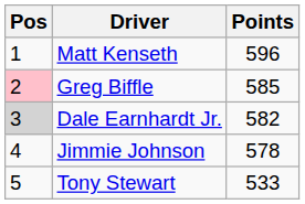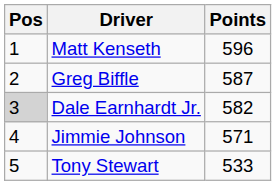 <table class="sortable wikitable " style="font-size: 95%;">
 <tr>
 <th>Pos</th>
 <th>Driver</th>
 <th>Points</th>
 </tr>
 <tr>
 <td>1</td>
 <td><a href='#'>Matt Kenseth</a></td>
 <td style="text-align:center;">596</td>
 </tr>
 <tr>
-<td style="background: pink;">2</td>
+<td>2</td>
 <td><a href='#'>Greg Biffle</a></td>
-<td style="text-align:center;">585</td>
+<td style="text-align:center;">587</td>
 </tr>
 <tr>
 <td style="background: lightgrey;">3</td>
 <td><a href='#'>Dale Earnhardt Jr.</a></td>
 <td style="text-align:center;">582</td>
 </tr>
 <tr>
 <td>4</td>
 <td><a href='#'>Jimmie Johnson</a></td>
-<td style="text-align:center;">578</td>
+<td style="text-align:center;">571</td>
 </tr>
 <tr>
 <td>5</td>
 <td><a href='#'>Tony Stewart</a></td>
 <td style="text-align:center;">533</td>
 </tr>
 </table>
